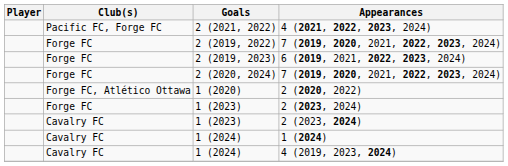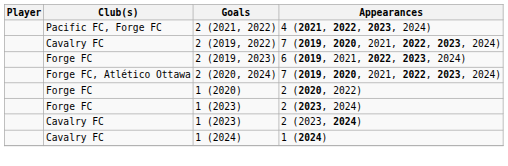 <table class="wikitable sortable" style=text-align:left;">
 <tr>
 <th>Player</th>
 <th>Club(s)</th>
 <th>Goals</th>
 <th>Appearances</th>
 </tr>
 <tr>
 <td></td>
 <td>Pacific FC, Forge FC</td>
 <td>2 (2021, 2022)</td>
 <td>4 (<strong>2021</strong>, <strong>2022</strong>, <strong>2023</strong>, 2024)</td>
 </tr>
 <tr>
 <td></td>
-<td>Forge FC</td>
+<td>Cavalry FC</td>
 <td>2 (2019, 2022)</td>
 <td>7 (<strong>2019</strong>, <strong>2020</strong>, 2021, <strong>2022</strong>, <strong>2023</strong>, 2024)</td>
 </tr>
 <tr>
 <td></td>
 <td>Forge FC</td>
 <td>2 (2019, 2023)</td>
 <td>6 (<strong>2019</strong>, 2021, <strong>2022</strong>, <strong>2023</strong>, 2024)</td>
 </tr>
 <tr>
 <td></td>
-<td>Forge FC</td>
+<td>Forge FC, Atlético Ottawa</td>
 <td>2 (2020, 2024)</td>
 <td>7 (<strong>2019</strong>, <strong>2020</strong>, 2021, <strong>2022</strong>, <strong>2023</strong>, 2024)</td>
 </tr>
 <tr>
 <td></td>
-<td>Forge FC, Atlético Ottawa</td>
+<td>Forge FC</td>
 <td>1 (2020)</td>
 <td>2 (<strong>2020</strong>, 2022)</td>
 </tr>
 <tr>
 <td></td>
 <td>Forge FC</td>
 <td>1 (2023)</td>
 <td>2 (<strong>2023</strong>, 2024)</td>
 </tr>
 <tr>
 <td></td>
 <td>Cavalry FC</td>
 <td>1 (2023)</td>
 <td>2 (2023, <strong>2024</strong>)</td>
 </tr>
 <tr>
 <td></td>
 <td>Cavalry FC</td>
 <td>1 (2024)</td>
 <td>1 (<strong>2024</strong>)</td>
 </tr>
 <tr>
-<td></td>
-<td>Cavalry FC</td>
-<td>1 (2024)</td>
-<td>4 (2019, 2023, <strong>2024</strong>)</td>
-</tr>
-<tr>
 </tr>
 </table>
